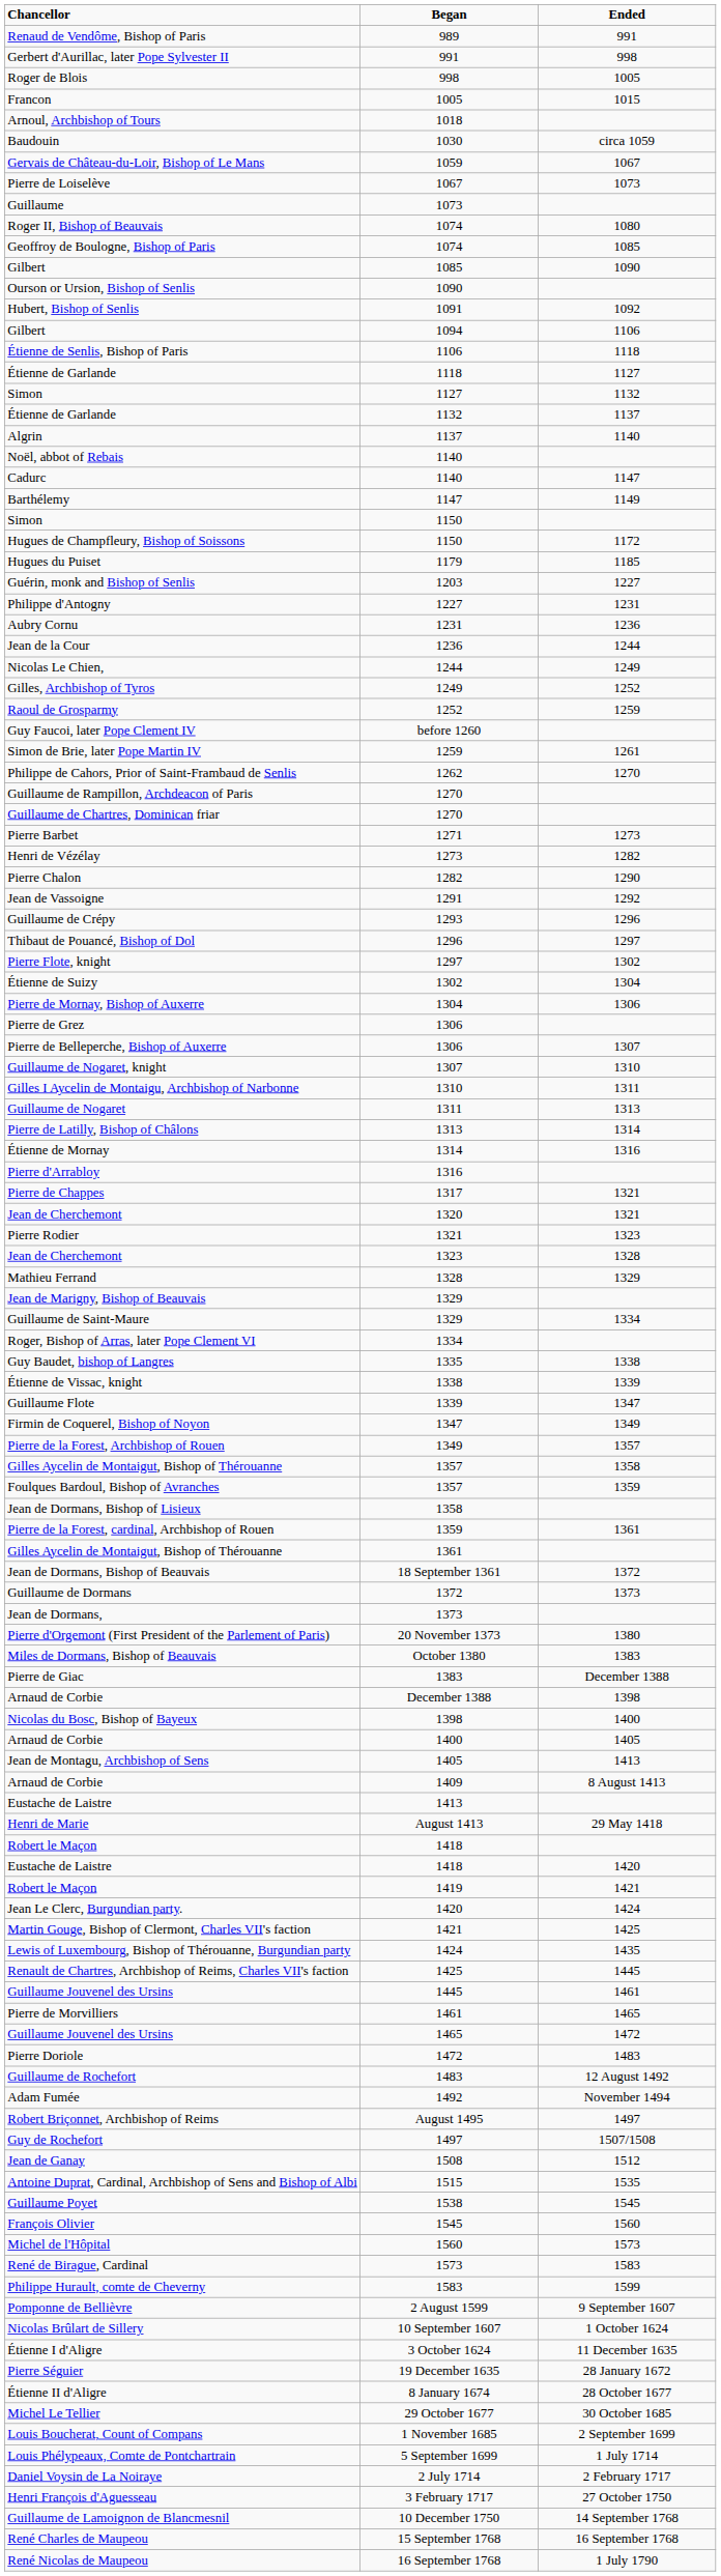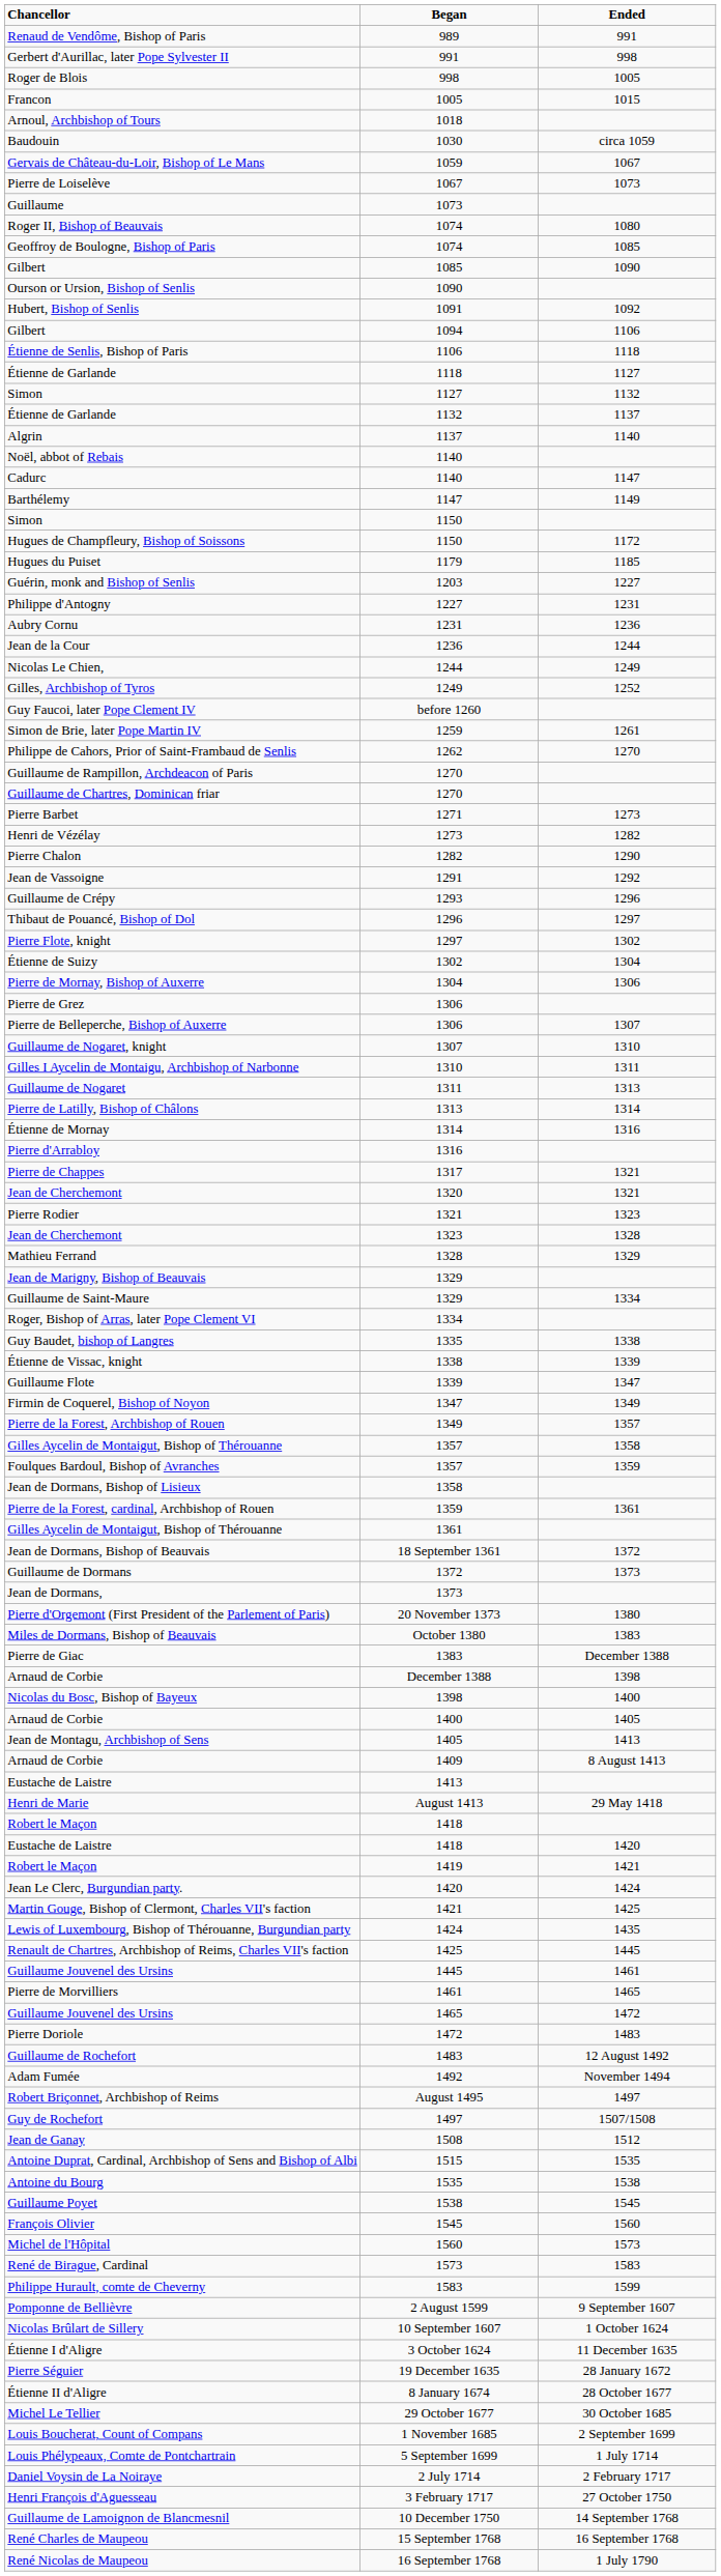 <table class="wikitable" border="2" align="center">
 <tr>
 <td width="50%" align="left"><strong>Chancellor</strong></td>
 <td width="25%" align="center"><strong>Began</strong></td>
 <td width="25%" align="center"><strong>Ended</strong></td>
 </tr>
 <tr>
 <td width="50%" align="left"><a href='#'>Renaud de Vendôme</a>, Bishop of Paris</td>
 <td width="25%" align="center">989</td>
 <td width="25%" align="center">991</td>
 </tr>
 <tr>
 <td width="50%" align="left">Gerbert d'Aurillac, later <a href='#'>Pope Sylvester II</a></td>
 <td width="25%" align="center">991</td>
 <td width="25%" align="center">998</td>
 </tr>
 <tr>
 <td width="50%" align="left">Roger de Blois</td>
 <td width="25%" align="center">998</td>
 <td width="25%" align="center">1005</td>
 </tr>
 <tr>
 <td width="50%" align="left">Francon</td>
 <td width="25%" align="center">1005</td>
 <td width="25%" align="center">1015</td>
 </tr>
 <tr>
 <td width="50%" align="left">Arnoul, <a href='#'>Archbishop of Tours</a></td>
 <td width="25%" align="center">1018</td>
 <td width="25%" align="center"></td>
 </tr>
 <tr>
 <td width="50%" align="left">Baudouin</td>
 <td width="25%" align="center">1030</td>
 <td width="25%" align="center">circa 1059</td>
 </tr>
 <tr>
 <td width="50%" align="left"><a href='#'>Gervais de Château-du-Loir</a>, <a href='#'>Bishop of Le Mans</a></td>
 <td width="25%" align="center">1059</td>
 <td width="25%" align="center">1067</td>
 </tr>
 <tr>
 <td width="50%" align="left">Pierre de Loiselève</td>
 <td width="25%" align="center">1067</td>
 <td width="25%" align="center">1073</td>
 </tr>
 <tr>
 <td width="50%" align="left">Guillaume</td>
 <td width="25%" align="center">1073</td>
 <td width="25%" align="center"></td>
 </tr>
 <tr>
 <td width="50%" align="left">Roger II, <a href='#'>Bishop of Beauvais</a></td>
 <td width="25%" align="center">1074</td>
 <td width="25%" align="center">1080</td>
 </tr>
 <tr>
 <td width="50%" align="left">Geoffroy de Boulogne, <a href='#'>Bishop of Paris</a></td>
 <td width="25%" align="center">1074</td>
 <td width="25%" align="center">1085</td>
 </tr>
 <tr>
 <td width="50%" align="left">Gilbert</td>
 <td width="25%" align="center">1085</td>
 <td width="25%" align="center">1090</td>
 </tr>
 <tr>
 <td width="50%" align="left">Ourson or Ursion, <a href='#'>Bishop of Senlis</a></td>
 <td width="25%" align="center">1090</td>
 <td width="25%" align="center"></td>
 </tr>
 <tr>
 <td width="50%" align="left">Hubert, <a href='#'>Bishop of Senlis</a></td>
 <td width="25%" align="center">1091</td>
 <td width="25%" align="center">1092</td>
 </tr>
 <tr>
 <td width="50%" align="left">Gilbert</td>
 <td width="25%" align="center">1094</td>
 <td width="25%" align="center">1106</td>
 </tr>
 <tr>
 <td width="50%" align="left"><a href='#'>Étienne de Senlis</a>, Bishop of Paris</td>
 <td width="25%" align="center">1106</td>
 <td width="25%" align="center">1118</td>
 </tr>
 <tr>
 <td width="50%" align="left">Étienne de Garlande</td>
 <td width="25%" align="center">1118</td>
 <td width="25%" align="center">1127</td>
 </tr>
 <tr>
 <td width="50%" align="left">Simon</td>
 <td width="25%" align="center">1127</td>
 <td width="25%" align="center">1132</td>
 </tr>
 <tr>
 <td width="50%" align="left">Étienne de Garlande</td>
 <td width="25%" align="center">1132</td>
 <td width="25%" align="center">1137</td>
 </tr>
 <tr>
 <td width="50%" align="left">Algrin</td>
 <td width="25%" align="center">1137</td>
 <td width="25%" align="center">1140</td>
 </tr>
 <tr>
 <td width="50%" align="left">Noël, abbot of <a href='#'>Rebais</a></td>
 <td width="25%" align="center">1140</td>
 <td width="25%" align="center"></td>
 </tr>
 <tr>
 <td width="50%" align="left">Cadurc</td>
 <td width="25%" align="center">1140</td>
 <td width="25%" align="center">1147</td>
 </tr>
 <tr>
 <td width="50%" align="left">Barthélemy</td>
 <td width="25%" align="center">1147</td>
 <td width="25%" align="center">1149</td>
 </tr>
 <tr>
 <td width="50%" align="left">Simon</td>
 <td width="25%" align="center">1150</td>
 <td width="25%" align="center"></td>
 </tr>
 <tr>
 <td width="50%" align="left">Hugues de Champfleury, <a href='#'>Bishop of Soissons</a></td>
 <td width="25%" align="center">1150</td>
 <td width="25%" align="center">1172</td>
 </tr>
 <tr>
 <td width="50%" align="left">Hugues du Puiset</td>
 <td width="25%" align="center">1179</td>
 <td width="25%" align="center">1185</td>
 </tr>
 <tr>
 <td width="50%" align="left">Guérin, monk and <a href='#'>Bishop of Senlis</a></td>
 <td width="25%" align="center">1203</td>
 <td width="25%" align="center">1227</td>
 </tr>
 <tr>
 <td width="50%" align="left">Philippe d'Antogny</td>
 <td width="25%" align="center">1227</td>
 <td width="25%" align="center">1231</td>
 </tr>
 <tr>
 <td width="50%" align="left">Aubry Cornu</td>
 <td width="25%" align="center">1231</td>
 <td width="25%" align="center">1236</td>
 </tr>
 <tr>
 <td width="50%" align="left">Jean de la Cour</td>
 <td width="25%" align="center">1236</td>
 <td width="25%" align="center">1244</td>
 </tr>
 <tr>
 <td width="50%" align="left">Nicolas Le Chien,</td>
 <td width="25%" align="center">1244</td>
 <td width="25%" align="center">1249</td>
 </tr>
 <tr>
 <td width="50%" align="left">Gilles, <a href='#'>Archbishop of Tyros</a></td>
 <td width="25%" align="center">1249</td>
 <td width="25%" align="center">1252</td>
-</tr>
-<tr>
-<td width="50%" align="left"><a href='#'>Raoul de Grosparmy</a></td>
-<td width="25%" align="center">1252</td>
-<td width="25%" align="center">1259</td>
 </tr>
 <tr>
 <td width="50%" align="left">Guy Faucoi, later <a href='#'>Pope Clement IV</a></td>
 <td width="25%" align="center">before 1260</td>
 <td width="25%" align="center"></td>
 </tr>
 <tr>
 <td width="50%" align="left">Simon de Brie, later <a href='#'>Pope Martin IV</a></td>
 <td width="25%" align="center">1259</td>
 <td width="25%" align="center">1261</td>
 </tr>
 <tr>
 <td width="50%" align="left">Philippe de Cahors, Prior of Saint-Frambaud de <a href='#'>Senlis</a></td>
 <td width="25%" align="center">1262</td>
 <td width="25%" align="center">1270</td>
 </tr>
 <tr>
 <td width="50%" align="left">Guillaume de Rampillon, <a href='#'>Archdeacon</a> of Paris</td>
 <td width="25%" align="center">1270</td>
 <td width="25%" align="center"></td>
 </tr>
 <tr>
 <td width="50%" align="left"><a href='#'>Guillaume de Chartres</a>, <a href='#'>Dominican</a> friar</td>
 <td width="25%" align="center">1270</td>
 <td width="25%" align="center"></td>
 </tr>
 <tr>
 <td width="50%" align="left">Pierre Barbet</td>
 <td width="25%" align="center">1271</td>
 <td width="25%" align="center">1273</td>
 </tr>
 <tr>
 <td width="50%" align="left">Henri de Vézélay</td>
 <td width="25%" align="center">1273</td>
 <td width="25%" align="center">1282</td>
 </tr>
 <tr>
 <td width="50%" align="left">Pierre Chalon</td>
 <td width="25%" align="center">1282</td>
 <td width="25%" align="center">1290</td>
 </tr>
 <tr>
 <td width="50%" align="left">Jean de Vassoigne</td>
 <td width="25%" align="center">1291</td>
 <td width="25%" align="center">1292</td>
 </tr>
 <tr>
 <td width="50%" align="left">Guillaume de Crépy</td>
 <td width="25%" align="center">1293</td>
 <td width="25%" align="center">1296</td>
 </tr>
 <tr>
 <td width="50%" align="left">Thibaut de Pouancé, <a href='#'>Bishop of Dol</a></td>
 <td width="25%" align="center">1296</td>
 <td width="25%" align="center">1297</td>
 </tr>
 <tr>
 <td width="50%" align="left"><a href='#'>Pierre Flote</a>, knight</td>
 <td width="25%" align="center">1297</td>
 <td width="25%" align="center">1302</td>
 </tr>
 <tr>
 <td width="50%" align="left">Étienne de Suizy</td>
 <td width="25%" align="center">1302</td>
 <td width="25%" align="center">1304</td>
 </tr>
 <tr>
 <td width="50%" align="left"><a href='#'>Pierre de Mornay</a>, <a href='#'>Bishop of Auxerre</a></td>
 <td width="25%" align="center">1304</td>
 <td width="25%" align="center">1306</td>
 </tr>
 <tr>
 <td width="50%" align="left">Pierre de Grez</td>
 <td width="25%" align="center">1306</td>
 <td width="25%" align="center"></td>
 </tr>
 <tr>
 <td width="50%" align="left">Pierre de Belleperche, <a href='#'>Bishop of Auxerre</a></td>
 <td width="25%" align="center">1306</td>
 <td width="25%" align="center">1307</td>
 </tr>
 <tr>
 <td width="50%" align="left"><a href='#'>Guillaume de Nogaret</a>, knight</td>
 <td width="25%" align="center">1307</td>
 <td width="25%" align="center">1310</td>
 </tr>
 <tr>
 <td width="50%" align="left"><a href='#'>Gilles I Aycelin de Montaigu</a>, <a href='#'>Archbishop of Narbonne</a></td>
 <td width="25%" align="center">1310</td>
 <td width="25%" align="center">1311</td>
 </tr>
 <tr>
 <td width="50%" align="left"><a href='#'>Guillaume de Nogaret</a></td>
 <td width="25%" align="center">1311</td>
 <td width="25%" align="center">1313</td>
 </tr>
 <tr>
 <td width="50%" align="left"><a href='#'>Pierre de Latilly</a>, <a href='#'>Bishop of Châlons</a></td>
 <td width="25%" align="center">1313</td>
 <td width="25%" align="center">1314</td>
 </tr>
 <tr>
 <td width="50%" align="left">Étienne de Mornay</td>
 <td width="25%" align="center">1314</td>
 <td width="25%" align="center">1316</td>
 </tr>
 <tr>
 <td width="50%" align="left"><a href='#'>Pierre d'Arrabloy</a></td>
 <td width="25%" align="center">1316</td>
 </tr>
 <tr>
 <td width="50%" align="left"><a href='#'>Pierre de Chappes</a></td>
 <td width="25%" align="center">1317</td>
 <td width="25%" align="center">1321</td>
 </tr>
 <tr>
 <td width="50%" align="left"><a href='#'>Jean de Cherchemont</a></td>
 <td width="25%" align="center">1320</td>
 <td width="25%" align="center">1321</td>
 </tr>
 <tr>
 <td width="50%" align="left">Pierre Rodier</td>
 <td width="25%" align="center">1321</td>
 <td width="25%" align="center">1323</td>
 </tr>
 <tr>
 <td width="50%" align="left"><a href='#'>Jean de Cherchemont</a></td>
 <td width="25%" align="center">1323</td>
 <td width="25%" align="center">1328</td>
 </tr>
 <tr>
 <td width="50%" align="left">Mathieu Ferrand</td>
 <td width="25%" align="center">1328</td>
 <td width="25%" align="center">1329</td>
 </tr>
 <tr>
 <td width="50%" align="left"><a href='#'>Jean de Marigny</a>, <a href='#'>Bishop of Beauvais</a></td>
 <td width="25%" align="center">1329</td>
 </tr>
 <tr>
 <td width="50%" align="left">Guillaume de Saint-Maure</td>
 <td width="25%" align="center">1329</td>
 <td width="25%" align="center">1334</td>
 </tr>
 <tr>
 <td width="50%" align="left">Roger, Bishop of <a href='#'>Arras</a>, later <a href='#'>Pope Clement VI</a></td>
 <td width="25%" align="center">1334</td>
 </tr>
 <tr>
 <td width="50%" align="left">Guy Baudet, <a href='#'>bishop of Langres</a></td>
 <td width="25%" align="center">1335</td>
 <td width="25%" align="center">1338</td>
 </tr>
 <tr>
 <td width="50%" align="left">Étienne de Vissac, knight</td>
 <td width="25%" align="center">1338</td>
 <td width="25%" align="center">1339</td>
 </tr>
 <tr>
 <td width="50%" align="left">Guillaume Flote</td>
 <td width="25%" align="center">1339</td>
 <td width="25%" align="center">1347</td>
 </tr>
 <tr>
 <td width="50%" align="left">Firmin de Coquerel, <a href='#'>Bishop of Noyon</a></td>
 <td width="25%" align="center">1347</td>
 <td width="25%" align="center">1349</td>
 </tr>
 <tr>
 <td width="50%" align="left"><a href='#'>Pierre de la Forest</a>, <a href='#'>Archbishop of Rouen</a></td>
 <td width="25%" align="center">1349</td>
 <td width="25%" align="center">1357</td>
 </tr>
 <tr>
 <td width="50%" align="left"><a href='#'>Gilles Aycelin de Montaigut</a>, Bishop of <a href='#'>Thérouanne</a></td>
 <td width="25%" align="center">1357</td>
 <td width="25%" align="center">1358</td>
 </tr>
 <tr>
 <td width="50%" align="left">Foulques Bardoul, Bishop of <a href='#'>Avranches</a></td>
 <td width="25%" align="center">1357</td>
 <td width="25%" align="center">1359</td>
 </tr>
 <tr>
 <td width="50%" align="left">Jean de Dormans, Bishop of <a href='#'>Lisieux</a></td>
 <td width="25%" align="center">1358</td>
 <td width="25%" align="center"></td>
 </tr>
 <tr>
 <td width="50%" align="left"><a href='#'>Pierre de la Forest</a>, <a href='#'>cardinal</a>, Archbishop of Rouen</td>
 <td width="25%" align="center">1359</td>
 <td width="25%" align="center">1361</td>
 </tr>
 <tr>
 <td width="50%" align="left"><a href='#'>Gilles Aycelin de Montaigut</a>, Bishop of Thérouanne</td>
 <td width="25%" align="center">1361</td>
 <td width="25%" align="center"></td>
 </tr>
 <tr>
 <td width="50%" align="left">Jean de Dormans, Bishop of Beauvais</td>
 <td width="25%" align="center">18 September 1361</td>
 <td width="25%" align="center">1372</td>
 </tr>
 <tr>
 <td width="50%" align="left">Guillaume de Dormans</td>
 <td width="25%" align="center">1372</td>
 <td width="25%" align="center">1373</td>
 </tr>
 <tr>
 <td width="50%" align="left">Jean de Dormans,</td>
 <td width="25%" align="center">1373</td>
 <td width="25%" align="center"></td>
 </tr>
 <tr>
 <td width="50%" align="left"><a href='#'>Pierre d'Orgemont</a> (First President of the <a href='#'>Parlement of Paris</a>)</td>
 <td width="25%" align="center">20 November 1373</td>
 <td width="25%" align="center">1380</td>
 </tr>
 <tr>
 <td width="50%" align="left"><a href='#'>Miles de Dormans</a>, Bishop of <a href='#'>Beauvais</a></td>
 <td width="25%" align="center">October 1380</td>
 <td width="25%" align="center">1383</td>
 </tr>
 <tr>
 <td width="50%" align="left">Pierre de Giac</td>
 <td width="25%" align="center">1383</td>
 <td width="25%" align="center">December 1388</td>
 </tr>
 <tr>
 <td width="50%" align="left">Arnaud de Corbie</td>
 <td width="25%" align="center">December 1388</td>
 <td width="25%" align="center">1398</td>
 </tr>
 <tr>
 <td width="50%" align="left"><a href='#'>Nicolas du Bosc</a>, Bishop of <a href='#'>Bayeux</a></td>
 <td width="25%" align="center">1398</td>
 <td width="25%" align="center">1400</td>
 </tr>
 <tr>
 <td width="50%" align="left">Arnaud de Corbie</td>
 <td width="25%" align="center">1400</td>
 <td width="25%" align="center">1405</td>
 </tr>
 <tr>
 <td width="50%" align="left">Jean de Montagu, <a href='#'>Archbishop of Sens</a></td>
 <td width="25%" align="center">1405</td>
 <td width="25%" align="center">1413</td>
 </tr>
 <tr>
 <td width="50%" align="left">Arnaud de Corbie</td>
 <td width="25%" align="center">1409</td>
 <td width="25%" align="center">8 August 1413</td>
 </tr>
 <tr>
 <td width="50%" align="left">Eustache de Laistre</td>
 <td width="25%" align="center">1413</td>
 <td width="25%" align="center"></td>
 </tr>
 <tr>
 <td width="50%" align="left"><a href='#'>Henri de Marie</a></td>
 <td width="25%" align="center">August 1413</td>
 <td width="25%" align="center">29 May 1418</td>
 </tr>
 <tr>
 <td width="50%" align="left"><a href='#'>Robert le Maçon</a></td>
 <td width="25%" align="center">1418</td>
 <td width="25%" align="center"></td>
 </tr>
 <tr>
 <td width="50%" align="left">Eustache de Laistre</td>
 <td width="25%" align="center">1418</td>
 <td width="25%" align="center">1420</td>
 </tr>
 <tr>
 <td width="50%" align="left"><a href='#'>Robert le Maçon</a></td>
 <td width="25%" align="center">1419</td>
 <td width="25%" align="center">1421</td>
 </tr>
 <tr>
 <td width="50%" align="left">Jean Le Clerc, <a href='#'>Burgundian party</a>.</td>
 <td width="25%" align="center">1420</td>
 <td width="25%" align="center">1424</td>
 </tr>
 <tr>
 <td width="50%" align="left"><a href='#'>Martin Gouge</a>, Bishop of Clermont, <a href='#'>Charles VII</a>'s faction</td>
 <td width="25%" align="center">1421</td>
 <td width="25%" align="center">1425</td>
 </tr>
 <tr>
 <td width="50%" align="left"><a href='#'>Lewis of Luxembourg</a>, Bishop of Thérouanne, <a href='#'>Burgundian party</a></td>
 <td width="25%" align="center">1424</td>
 <td width="25%" align="center">1435</td>
 </tr>
 <tr>
 <td width="50%" align="left"><a href='#'>Renault de Chartres</a>, Archbishop of Reims, <a href='#'>Charles VII</a>'s faction</td>
 <td width="25%" align="center">1425</td>
 <td width="25%" align="center">1445</td>
 </tr>
 <tr>
 <td width="50%" align="left"><a href='#'>Guillaume Jouvenel des Ursins</a></td>
 <td width="25%" align="center">1445</td>
 <td width="25%" align="center">1461</td>
 </tr>
 <tr>
 <td width="50%" align="left">Pierre de Morvilliers</td>
 <td width="25%" align="center">1461</td>
 <td width="25%" align="center">1465</td>
 </tr>
 <tr>
 <td width="50%" align="left"><a href='#'>Guillaume Jouvenel des Ursins</a></td>
 <td width="25%" align="center">1465</td>
 <td width="25%" align="center">1472</td>
 </tr>
 <tr>
 <td width="50%" align="left">Pierre Doriole</td>
 <td width="25%" align="center">1472</td>
 <td width="25%" align="center">1483</td>
 </tr>
 <tr>
 <td width="50%" align="left"><a href='#'>Guillaume de Rochefort</a></td>
 <td width="25%" align="center">1483</td>
 <td width="25%" align="center">12 August 1492</td>
 </tr>
 <tr>
 <td width="50%" align="left">Adam Fumée</td>
 <td width="25%" align="center">1492</td>
 <td width="25%" align="center">November 1494</td>
 </tr>
 <tr>
 <td width="50%" align="left"><a href='#'>Robert Briçonnet</a>, Archbishop of Reims</td>
 <td width="25%" align="center">August 1495</td>
 <td width="25%" align="center">1497</td>
 </tr>
 <tr>
 <td width="50%" align="left"><a href='#'>Guy de Rochefort</a></td>
 <td width="25%" align="center">1497</td>
 <td width="25%" align="center">1507/1508</td>
 </tr>
 <tr>
 <td width="50%" align="left"><a href='#'>Jean de Ganay</a></td>
 <td width="25%" align="center">1508</td>
 <td width="25%" align="center">1512</td>
 </tr>
 <tr>
 <td width="50%" align="left"><a href='#'>Antoine Duprat</a>, Cardinal, Archbishop of Sens and <a href='#'>Bishop of Albi</a></td>
 <td width="25%" align="center">1515</td>
 <td width="25%" align="center">1535</td>
 </tr>
 <tr>
+<td width="50%" align="left"><a href='#'>Antoine du Bourg</a></td>
+<td width="25%" align="center">1535</td>
+<td width="25%" align="center">1538</td>
+</tr>
+<tr>
 <td width="50%" align="left"><a href='#'>Guillaume Poyet</a></td>
 <td width="25%" align="center">1538</td>
 <td width="25%" align="center">1545</td>
 </tr>
 <tr>
 <td width="50%" align="left"><a href='#'>François Olivier</a></td>
 <td width="25%" align="center">1545</td>
 <td width="25%" align="center">1560</td>
 </tr>
 <tr>
 <td width="50%" align="left"><a href='#'>Michel de l'Hôpital</a></td>
 <td width="25%" align="center">1560</td>
 <td width="25%" align="center">1573</td>
 </tr>
 <tr>
 <td width="50%" align="left"><a href='#'>René de Birague</a>, Cardinal</td>
 <td width="25%" align="center">1573</td>
 <td width="25%" align="center">1583</td>
 </tr>
 <tr>
 <td width="50%" align="left"><a href='#'>Philippe Hurault, comte de Cheverny</a></td>
 <td width="25%" align="center">1583</td>
 <td width="25%" align="center">1599</td>
 </tr>
 <tr>
 <td width="50%" align="left"><a href='#'>Pomponne de Bellièvre</a></td>
 <td width="25%" align="center">2 August 1599</td>
 <td width="25%" align="center">9 September 1607</td>
 </tr>
 <tr>
 <td width="50%" align="left"><a href='#'>Nicolas Brûlart de Sillery</a></td>
 <td width="25%" align="center">10 September 1607</td>
 <td width="25%" align="center">1 October 1624</td>
 </tr>
 <tr>
 <td width="50%" align="left">Étienne I d'Aligre</td>
 <td width="25%" align="center">3 October 1624</td>
 <td width="25%" align="center">11 December 1635</td>
 </tr>
 <tr>
 <td width="50%" align="left"><a href='#'>Pierre Séguier</a></td>
 <td width="25%" align="center">19 December 1635</td>
 <td width="25%" align="center">28 January 1672</td>
 </tr>
 <tr>
 <td width="50%" align="left">Étienne II d'Aligre</td>
 <td width="25%" align="center">8 January 1674</td>
 <td width="25%" align="center">28 October 1677</td>
 </tr>
 <tr>
 <td width="50%" align="left"><a href='#'>Michel Le Tellier</a></td>
 <td width="25%" align="center">29 October 1677</td>
 <td width="25%" align="center">30 October 1685</td>
 </tr>
 <tr>
 <td width="50%" align="left"><a href='#'>Louis Boucherat, Count of Compans</a></td>
 <td width="25%" align="center">1 November 1685</td>
 <td width="25%" align="center">2 September 1699</td>
 </tr>
 <tr>
 <td width="50%" align="left"><a href='#'>Louis Phélypeaux, Comte de Pontchartrain</a></td>
 <td width="25%" align="center">5 September 1699</td>
 <td width="25%" align="center">1 July 1714</td>
 </tr>
 <tr>
 <td width="50%" align="left"><a href='#'>Daniel Voysin de La Noiraye</a></td>
 <td width="25%" align="center">2 July 1714</td>
 <td width="25%" align="center">2 February 1717</td>
 </tr>
 <tr>
 <td width="50%" align="left"><a href='#'>Henri François d'Aguesseau</a></td>
 <td width="25%" align="center">3 February 1717</td>
 <td width="25%" align="center">27 October 1750</td>
 </tr>
 <tr>
 <td width="50%" align="left"><a href='#'>Guillaume de Lamoignon de Blancmesnil</a></td>
 <td width="25%" align="center">10 December 1750</td>
 <td width="25%" align="center">14 September 1768</td>
 </tr>
 <tr>
 <td width="50%" align="left"><a href='#'>René Charles de Maupeou</a></td>
 <td width="25%" align="center">15 September 1768</td>
 <td width="25%" align="center">16 September 1768</td>
 </tr>
 <tr>
 <td width="50%" align="left"><a href='#'>René Nicolas de Maupeou</a></td>
 <td width="25%" align="center">16 September 1768</td>
 <td width="25%" align="center">1 July 1790</td>
 </tr>
 </table>
